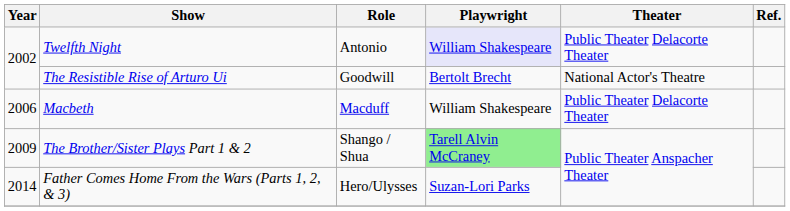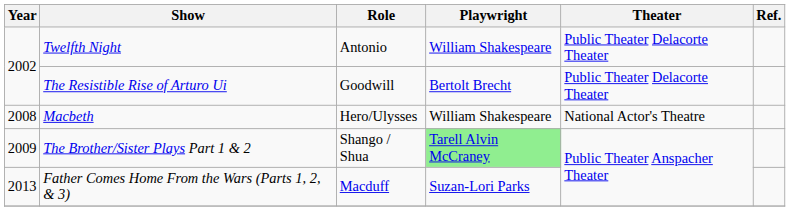 <table class="wikitable unsortable">
 <tr>
 <th>Year</th>
 <th>Show</th>
 <th>Role</th>
 <th>Playwright</th>
 <th>Theater</th>
 <th class=unsortable>Ref.</th>
 </tr>
 <tr>
 <td rowspan=2>2002</td>
 <td><em><a href='#'>Twelfth Night</a></em></td>
 <td>Antonio</td>
-<td style="background: lavender;"><a href='#'>William Shakespeare</a></td>
+<td><a href='#'>William Shakespeare</a></td>
 <td><a href='#'>Public Theater</a> <a href='#'>Delacorte Theater</a></td>
 <td></td>
 </tr>
 <tr>
 <td><em><a href='#'>The Resistible Rise of Arturo Ui</a></em></td>
 <td>Goodwill</td>
 <td><a href='#'>Bertolt Brecht</a></td>
-<td>National Actor's Theatre</td>
+<td><a href='#'>Public Theater</a> <a href='#'>Delacorte Theater</a></td>
 <td></td>
 </tr>
 <tr>
-<td>2006</td>
+<td>2008</td>
 <td><em><a href='#'>Macbeth</a></em></td>
-<td><a href='#'>Macduff</a></td>
+<td>Hero/Ulysses</td>
 <td>William Shakespeare</td>
-<td><a href='#'>Public Theater</a> <a href='#'>Delacorte Theater</a></td>
+<td>National Actor's Theatre</td>
 <td></td>
 </tr>
 <tr>
 <td rowspan="1">2009</td>
 <td><em><a href='#'>The Brother/Sister Plays</a> Part 1 & 2 </em></td>
 <td>Shango / Shua</td>
 <td style="background: lightgreen;"><a href='#'>Tarell Alvin McCraney</a></td>
 <td rowspan="2"><a href='#'>Public Theater</a> <a href='#'>Anspacher Theater</a></td>
 <td></td>
 </tr>
 <tr>
-<td>2014</td>
+<td>2013</td>
 <td><em>Father Comes Home From the Wars (Parts 1, 2, & 3)</em></td>
-<td>Hero/Ulysses</td>
+<td><a href='#'>Macduff</a></td>
 <td><a href='#'>Suzan-Lori Parks</a></td>
 <td></td>
 </tr>
 <tr>
 </tr>
 </table>
